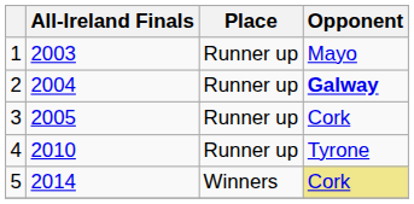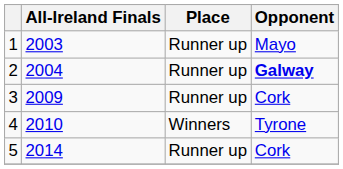 <table class="wikitable collapsible">
 <tr>
 <th></th>
 <th>All-Ireland Finals</th>
 <th>Place</th>
 <th>Opponent</th>
 </tr>
 <tr>
 <td>1</td>
 <td><a href='#'>2003</a></td>
 <td>Runner up</td>
 <td><a href='#'>Mayo</a></td>
 </tr>
 <tr>
 <td>2</td>
 <td><a href='#'>2004</a></td>
 <td>Runner up</td>
 <td><strong><a href='#'>Galway</a></strong></td>
 </tr>
 <tr>
 <td>3</td>
-<td><a href='#'>2005</a></td>
+<td><a href='#'>2009</a></td>
 <td>Runner up</td>
 <td><a href='#'>Cork</a></td>
 </tr>
 <tr>
 <td>4</td>
 <td><a href='#'>2010</a></td>
-<td>Runner up</td>
+<td>Winners</td>
 <td><a href='#'>Tyrone</a></td>
 </tr>
 <tr>
 <td>5</td>
 <td><a href='#'>2014</a></td>
-<td>Winners</td>
-<td style="background: khaki;"><a href='#'>Cork</a></td>
+<td>Runner up</td>
+<td><a href='#'>Cork</a></td>
 </tr>
 <tr>
 </tr>
 </table>
